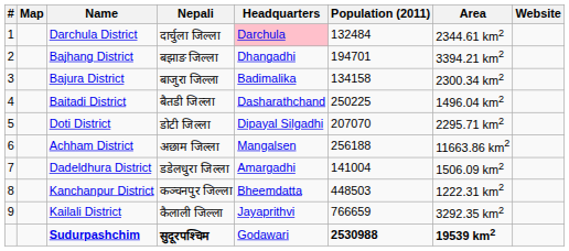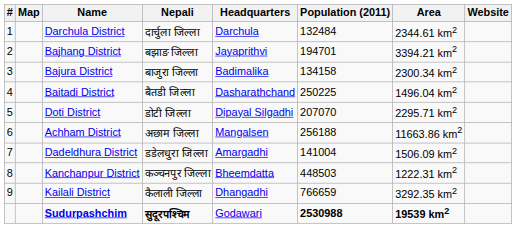 <table class="wikitable">
 <tr>
 <th>#</th>
 <th>Map</th>
 <th>Name</th>
 <th>Nepali</th>
 <th>Headquarters</th>
 <th>Population (2011)</th>
 <th>Area</th>
 <th>Website</th>
 </tr>
 <tr>
 <td>1</td>
 <td></td>
 <td><a href='#'>Darchula District</a></td>
 <td>दार्चुला जिल्ला</td>
-<td style="background: pink;"><a href='#'>Darchula</a></td>
+<td><a href='#'>Darchula</a></td>
 <td>132484</td>
 <td>2344.61 km<sup>2</sup></td>
 <td></td>
 </tr>
 <tr>
 <td>2</td>
 <td></td>
 <td><a href='#'>Bajhang District</a></td>
 <td>बझाङ जिल्ला</td>
-<td><a href='#'>Dhangadhi</a></td>
+<td><a href='#'>Jayaprithvi</a></td>
 <td>194701</td>
 <td>3394.21 km<sup>2</sup></td>
 <td></td>
 </tr>
 <tr>
 <td>3</td>
 <td></td>
 <td><a href='#'>Bajura District</a></td>
 <td>बाजुरा जिल्ला</td>
 <td><a href='#'>Badimalika</a></td>
 <td>134158</td>
 <td>2300.34 km<sup>2</sup></td>
 <td></td>
 </tr>
 <tr>
 <td>4</td>
 <td></td>
 <td><a href='#'>Baitadi District</a></td>
 <td>बैतडी जिल्ला</td>
 <td><a href='#'>Dasharathchand</a></td>
 <td>250225</td>
 <td>1496.04 km<sup>2</sup></td>
 <td></td>
 </tr>
 <tr>
 <td>5</td>
 <td></td>
 <td><a href='#'>Doti District</a></td>
 <td>डोटी जिल्ला</td>
 <td><a href='#'>Dipayal Silgadhi</a></td>
 <td>207070</td>
 <td>2295.71 km<sup>2</sup></td>
 <td></td>
 </tr>
 <tr>
 <td>6</td>
 <td></td>
 <td><a href='#'>Achham District</a></td>
 <td>अछाम जिल्ला</td>
 <td><a href='#'>Mangalsen</a></td>
 <td>256188</td>
 <td>11663.86 km<sup>2</sup></td>
 <td></td>
 </tr>
 <tr>
 <td>7</td>
 <td></td>
 <td><a href='#'>Dadeldhura District</a></td>
 <td>डडेलधुरा जिल्ला</td>
 <td><a href='#'>Amargadhi</a></td>
 <td>141004</td>
 <td>1506.09 km<sup>2</sup></td>
 <td></td>
 </tr>
 <tr>
 <td>8</td>
 <td></td>
 <td><a href='#'>Kanchanpur District</a></td>
 <td>कञ्चनपुर जिल्ला</td>
 <td><a href='#'>Bheemdatta</a></td>
 <td>448503</td>
 <td>1222.31 km<sup>2</sup></td>
 <td></td>
 </tr>
 <tr>
 <td>9</td>
 <td></td>
 <td><a href='#'>Kailali District</a></td>
 <td>कैलाली जिल्ला</td>
-<td><a href='#'>Jayaprithvi</a></td>
+<td><a href='#'>Dhangadhi</a></td>
 <td>766659</td>
 <td>3292.35 km<sup>2</sup></td>
 <td></td>
 </tr>
 <tr>
 <td></td>
 <td></td>
 <td><strong><a href='#'>Sudurpashchim</a></strong></td>
 <td><strong>सुदूरपश्चिम</strong></td>
 <td><a href='#'>Godawari</a></td>
 <td><strong>2530988</strong></td>
 <td><strong>19539 km<sup>2</sup></strong></td>
 <td></td>
 </tr>
 </table>
